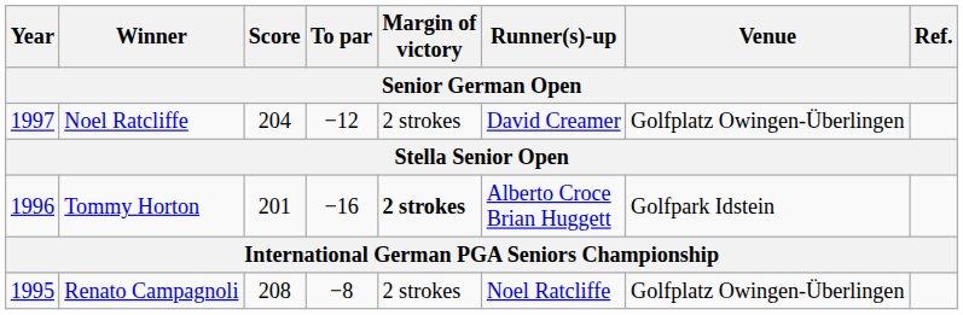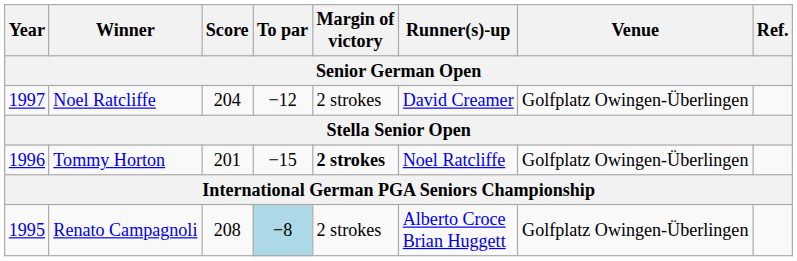 <table class="wikitable" style="font-size:95%">
 <tr>
 <th>Year</th>
 <th>Winner</th>
 <th>Score</th>
 <th>To par</th>
 <th>Margin of<br>victory</th>
 <th>Runner(s)-up</th>
 <th>Venue</th>
 <th>Ref.</th>
 </tr>
 <tr>
 <th colspan=9>Senior German Open</th>
 </tr>
 <tr>
 <td><a href='#'>1997</a></td>
 <td> <a href='#'>Noel Ratcliffe</a></td>
 <td align=center>204</td>
 <td align=center>−12</td>
 <td>2 strokes</td>
 <td> <a href='#'>David Creamer</a></td>
 <td>Golfplatz Owingen-Überlingen</td>
 <td></td>
 </tr>
 <tr>
 <th colspan=9>Stella Senior Open</th>
 </tr>
 <tr>
 <td><a href='#'>1996</a></td>
 <td> <a href='#'>Tommy Horton</a></td>
 <td align=center>201</td>
-<td align=center>−16</td>
+<td align=center>−15</td>
 <td><strong>2 strokes</strong></td>
-<td> <a href='#'>Alberto Croce</a><br> <a href='#'>Brian Huggett</a></td>
-<td>Golfpark Idstein</td>
+<td> <a href='#'>Noel Ratcliffe</a></td>
+<td>Golfplatz Owingen-Überlingen</td>
 <td></td>
 </tr>
 <tr>
 <th colspan=9>International German PGA Seniors Championship</th>
 </tr>
 <tr>
 <td><a href='#'>1995</a></td>
 <td> <a href='#'>Renato Campagnoli</a></td>
 <td align=center>208</td>
-<td align=center>−8</td>
+<td align=center style="background: lightblue;">−8</td>
 <td>2 strokes</td>
-<td> <a href='#'>Noel Ratcliffe</a></td>
+<td> <a href='#'>Alberto Croce</a><br> <a href='#'>Brian Huggett</a></td>
 <td>Golfplatz Owingen-Überlingen</td>
 <td></td>
 </tr>
 </table>
